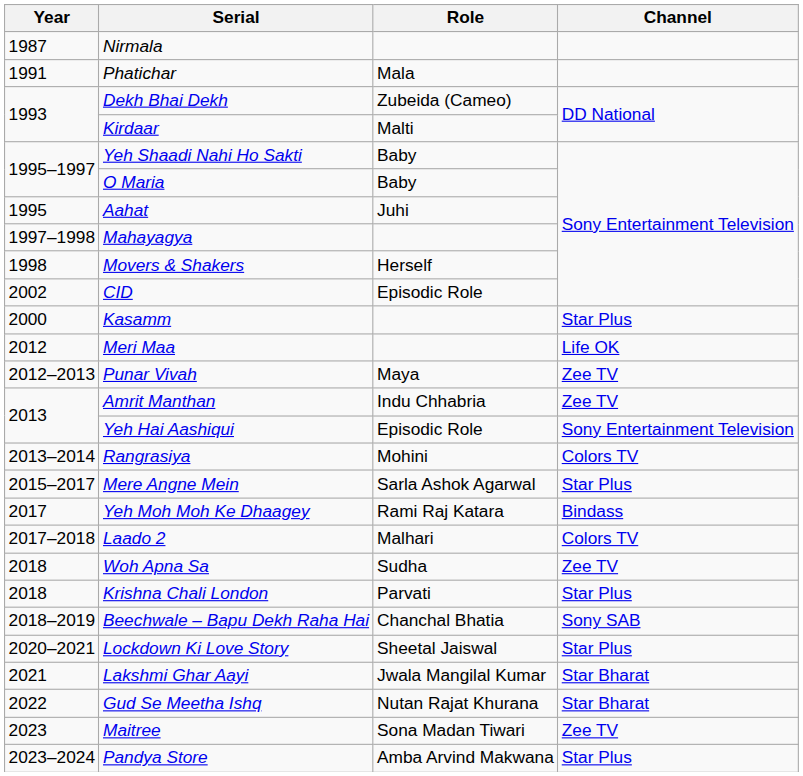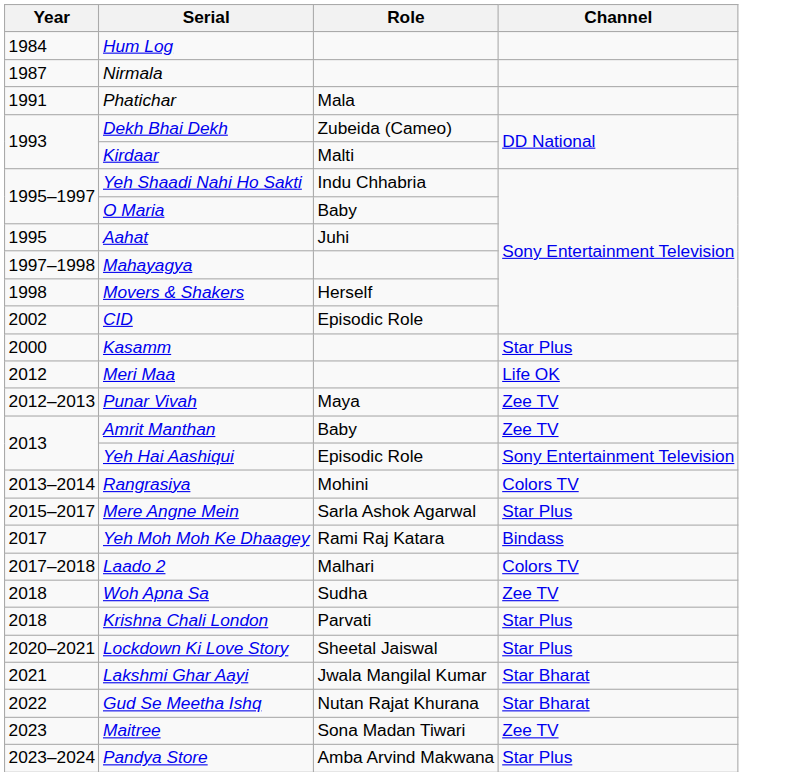 <table class="wikitable" text-align:center;">
 <tr>
 <th>Year</th>
 <th>Serial</th>
 <th>Role</th>
 <th>Channel</th>
+</tr>
+<tr>
+<td>1984</td>
+<td><em><a href='#'>Hum Log</a></em></td>
+<td></td>
+<td></td>
 </tr>
 <tr>
 <td>1987</td>
 <td><em>Nirmala</em></td>
 <td></td>
 <td></td>
 </tr>
 <tr>
 <td>1991</td>
 <td><em>Phatichar</em></td>
 <td>Mala</td>
 <td></td>
 </tr>
 <tr>
 <td rowspan=2>1993</td>
 <td><em><a href='#'>Dekh Bhai Dekh</a></em></td>
 <td>Zubeida (Cameo)</td>
 <td rowspan=2><a href='#'>DD National</a></td>
 </tr>
 <tr>
 <td><em><a href='#'>Kirdaar</a></em></td>
 <td>Malti</td>
 </tr>
 <tr>
 <td rowspan=2>1995–1997</td>
 <td><em><a href='#'>Yeh Shaadi Nahi Ho Sakti</a></em></td>
-<td>Baby</td>
+<td>Indu Chhabria</td>
 <td rowspan=6><a href='#'>Sony Entertainment Television</a></td>
 </tr>
 <tr>
 <td><em><a href='#'>O Maria</a></em></td>
 <td>Baby</td>
 </tr>
 <tr>
 <td>1995</td>
 <td><em><a href='#'>Aahat</a></em></td>
 <td>Juhi</td>
 </tr>
 <tr>
 <td>1997–1998</td>
 <td><em><a href='#'>Mahayagya</a></em></td>
 <td></td>
 </tr>
 <tr>
 <td>1998</td>
 <td><a href='#'><em>Movers & Shakers</em></a></td>
 <td>Herself</td>
 </tr>
 <tr>
 <td>2002</td>
 <td><em><a href='#'> CID</a></em></td>
 <td>Episodic Role</td>
 </tr>
 <tr>
 <td>2000</td>
 <td><em><a href='#'>Kasamm</a></em></td>
 <td></td>
 <td><a href='#'>Star Plus</a></td>
 </tr>
 <tr>
 <td>2012</td>
 <td><em><a href='#'>Meri Maa</a></em></td>
 <td></td>
 <td><a href='#'>Life OK</a></td>
 </tr>
 <tr>
 <td>2012–2013</td>
 <td><em><a href='#'>Punar Vivah</a></em></td>
 <td>Maya</td>
 <td><a href='#'>Zee TV</a></td>
 </tr>
 <tr>
 <td rowspan=2>2013</td>
 <td><em><a href='#'>Amrit Manthan</a></em></td>
-<td>Indu Chhabria</td>
+<td>Baby</td>
 <td><a href='#'>Zee TV</a></td>
 </tr>
 <tr>
 <td><em><a href='#'>Yeh Hai Aashiqui</a></em></td>
 <td>Episodic Role</td>
 <td><a href='#'>Sony Entertainment Television</a></td>
 </tr>
 <tr>
 <td>2013–2014</td>
 <td><em><a href='#'>Rangrasiya</a></em></td>
 <td>Mohini </td>
 <td><a href='#'>Colors TV</a></td>
 </tr>
 <tr>
 <td>2015–2017</td>
 <td><em><a href='#'>Mere Angne Mein</a></em></td>
 <td>Sarla Ashok Agarwal</td>
 <td><a href='#'>Star Plus</a></td>
 </tr>
 <tr>
 <td>2017</td>
 <td><em><a href='#'>Yeh Moh Moh Ke Dhaagey</a></em></td>
 <td>Rami Raj Katara</td>
 <td><a href='#'>Bindass</a></td>
 </tr>
 <tr>
 <td>2017–2018</td>
 <td><em><a href='#'>Laado 2</a></em></td>
 <td>Malhari</td>
 <td><a href='#'>Colors TV</a></td>
 </tr>
 <tr>
 <td>2018</td>
 <td><em><a href='#'>Woh Apna Sa</a></em></td>
 <td>Sudha</td>
 <td><a href='#'>Zee TV</a></td>
 </tr>
 <tr>
 <td>2018</td>
 <td><em><a href='#'>Krishna Chali London</a></em></td>
 <td>Parvati</td>
 <td><a href='#'>Star Plus</a></td>
 </tr>
 <tr>
-<td>2018–2019</td>
-<td><em><a href='#'>Beechwale – Bapu Dekh Raha Hai</a></em></td>
-<td>Chanchal Bhatia</td>
-<td><a href='#'>Sony SAB</a></td>
-</tr>
-<tr>
 <td>2020–2021</td>
 <td><em><a href='#'>Lockdown Ki Love Story</a></em></td>
 <td>Sheetal Jaiswal</td>
 <td><a href='#'>Star Plus</a></td>
 </tr>
 <tr>
 <td>2021</td>
 <td><em><a href='#'>Lakshmi Ghar Aayi</a></em></td>
 <td>Jwala Mangilal Kumar</td>
 <td><a href='#'>Star Bharat</a></td>
 </tr>
 <tr>
 <td>2022</td>
 <td><em><a href='#'>Gud Se Meetha Ishq</a></em></td>
 <td>Nutan Rajat Khurana</td>
 <td><a href='#'>Star Bharat</a></td>
 </tr>
 <tr>
 <td>2023</td>
 <td><em><a href='#'> Maitree</a></em></td>
 <td>Sona Madan Tiwari</td>
 <td><a href='#'>Zee TV</a></td>
 </tr>
 <tr>
 <td>2023–2024</td>
 <td><em><a href='#'>Pandya Store</a></em></td>
 <td>Amba Arvind Makwana</td>
 <td><a href='#'>Star Plus</a></td>
 </tr>
 <tr>
 </tr>
 </table>
